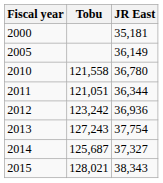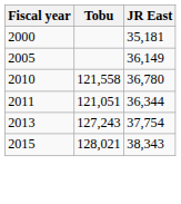 <table class="wikitable">
 <tr>
 <th>Fiscal year</th>
 <th> Tobu</th>
 <th> JR East</th>
 </tr>
 <tr>
 <td>2000</td>
 <td></td>
 <td>35,181</td>
 </tr>
 <tr>
 <td>2005</td>
 <td></td>
 <td>36,149</td>
 </tr>
 <tr>
 <td>2010</td>
 <td>121,558</td>
 <td>36,780</td>
 </tr>
 <tr>
 <td>2011</td>
 <td>121,051</td>
 <td>36,344</td>
 </tr>
 <tr>
-<td>2012</td>
-<td>123,242</td>
-<td>36,936</td>
-</tr>
-<tr>
 <td>2013</td>
 <td>127,243</td>
 <td>37,754</td>
-</tr>
-<tr>
-<td>2014</td>
-<td>125,687</td>
-<td>37,327</td>
 </tr>
 <tr>
 <td>2015</td>
 <td>128,021</td>
 <td>38,343</td>
 </tr>
 </table>
